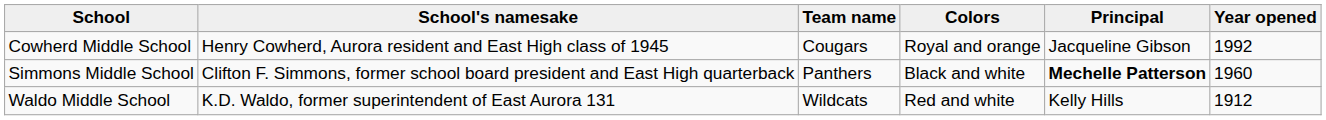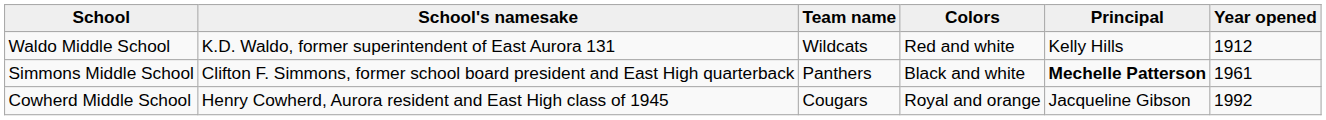 <table class="wikitable">
 <tr>
 <th style="background:#efefef;">School</th>
 <th style="background:#efefef;">School's namesake</th>
 <th style="background:#efefef;">Team name</th>
 <th style="background:#efefef;">Colors</th>
 <th style="background:#efefef;">Principal</th>
 <th style="background:#efefef;">Year opened</th>
 </tr>
 <tr>
+<td>Waldo Middle School</td>
+<td>K.D. Waldo, former superintendent of East Aurora 131</td>
+<td>Wildcats</td>
+<td>Red and white</td>
+<td>Kelly Hills</td>
+<td>1912</td>
+</tr>
+<tr>
+<td>Simmons Middle School</td>
+<td>Clifton F. Simmons, former school board president and East High quarterback</td>
+<td>Panthers</td>
+<td>Black and white</td>
+<td><strong>Mechelle Patterson</strong></td>
+<td>1961</td>
+</tr>
+<tr>
 <td>Cowherd Middle School</td>
 <td>Henry Cowherd, Aurora resident and East High class of 1945</td>
 <td>Cougars</td>
 <td>Royal and orange</td>
 <td>Jacqueline Gibson</td>
 <td>1992</td>
 </tr>
-<tr>
-<td>Simmons Middle School</td>
-<td>Clifton F. Simmons, former school board president and East High quarterback</td>
-<td>Panthers</td>
-<td>Black and white</td>
-<td><strong>Mechelle Patterson</strong></td>
-<td>1960</td>
-</tr>
-<tr>
-<td>Waldo Middle School</td>
-<td>K.D. Waldo, former superintendent of East Aurora 131</td>
-<td>Wildcats</td>
-<td>Red and white</td>
-<td>Kelly Hills</td>
-<td>1912</td>
-</tr>
 </table>
